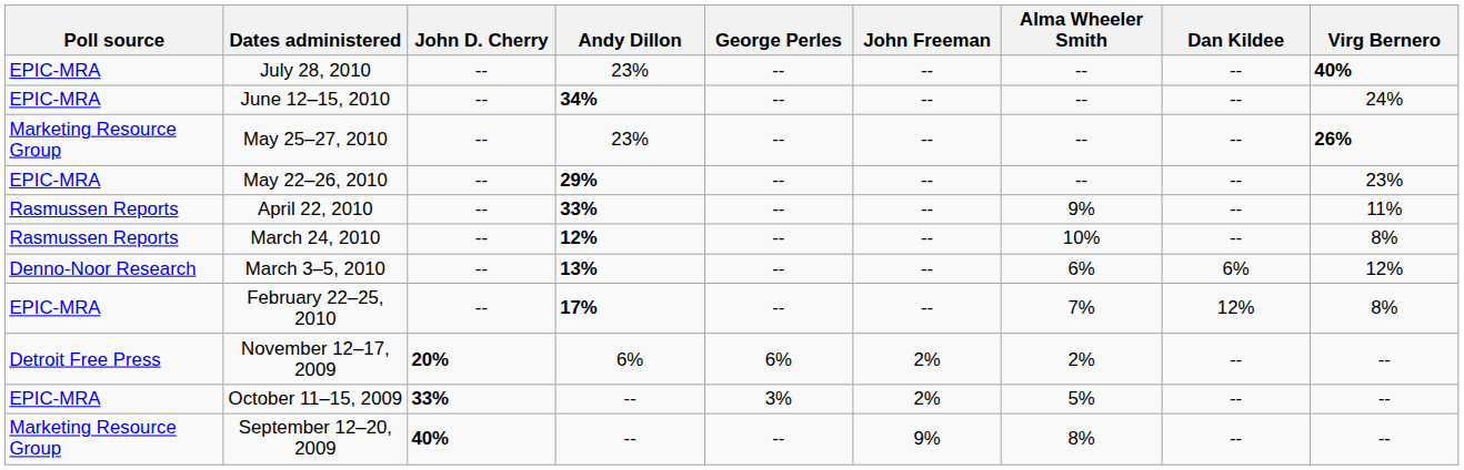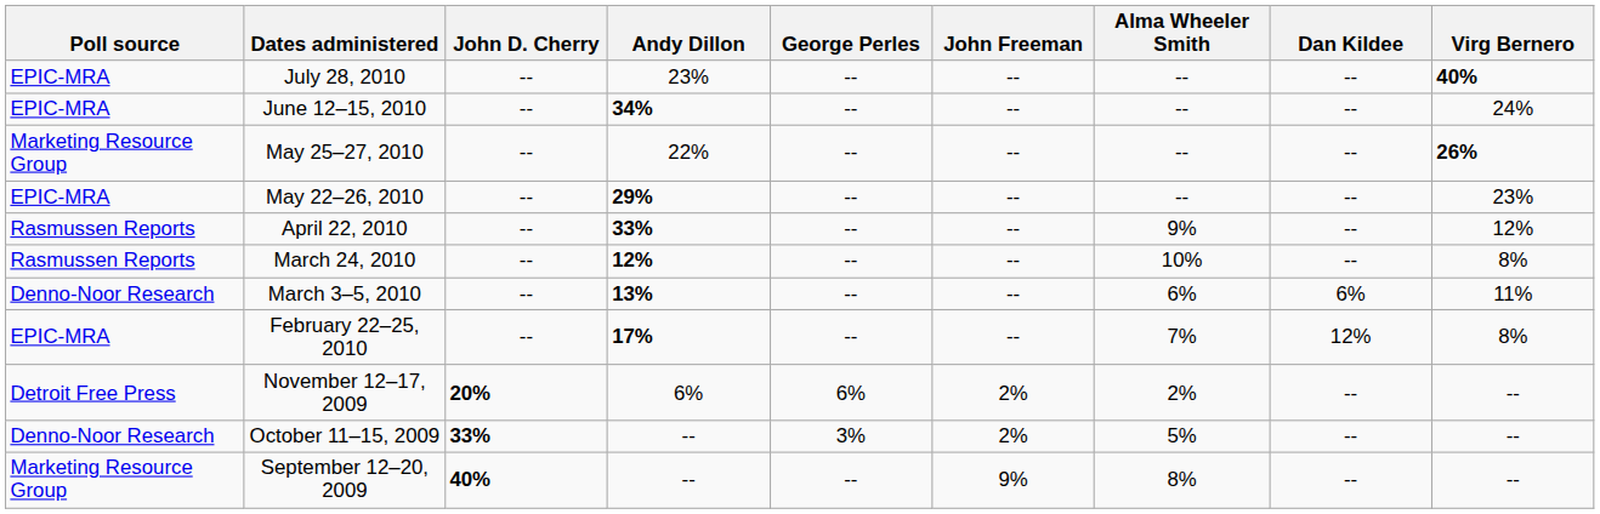 <table class="wikitable">
 <tr valign=bottom>
 <th style="width:180px;">Poll source</th>
 <th style="width:150px;">Dates administered</th>
 <th style="width:120px;">John D. Cherry</th>
 <th style="width:120px;">Andy Dillon</th>
 <th style="width:120px;">George Perles</th>
 <th style="width:120px;">John Freeman</th>
 <th style="width:130px;">Alma Wheeler Smith</th>
 <th style="width:120px;">Dan Kildee</th>
 <th style="width:120px;">Virg Bernero</th>
 </tr>
 <tr>
 <td><a href='#'>EPIC-MRA</a></td>
 <td align=center>July 28, 2010</td>
 <td align=center>--</td>
 <td align=center>23%</td>
 <td align=center>--</td>
 <td align=center>--</td>
 <td align=center>--</td>
 <td align=center>--</td>
 <td><strong>40%</strong></td>
 </tr>
 <tr>
 <td><a href='#'>EPIC-MRA</a></td>
 <td align=center>June 12–15, 2010</td>
 <td align=center>--</td>
 <td><strong>34%</strong></td>
 <td align=center>--</td>
 <td align=center>--</td>
 <td align=center>--</td>
 <td align=center>--</td>
 <td align=center>24%</td>
 </tr>
 <tr>
 <td><a href='#'>Marketing Resource Group</a></td>
 <td align=center>May 25–27, 2010</td>
 <td align=center>--</td>
-<td align=center>23%</td>
+<td align=center>22%</td>
 <td align=center>--</td>
 <td align=center>--</td>
 <td align=center>--</td>
 <td align=center>--</td>
 <td><strong>26%</strong></td>
 </tr>
 <tr>
 <td><a href='#'>EPIC-MRA</a></td>
 <td align=center>May 22–26, 2010</td>
 <td align=center>--</td>
 <td><strong>29%</strong></td>
 <td align=center>--</td>
 <td align=center>--</td>
 <td align=center>--</td>
 <td align=center>--</td>
 <td align=center>23%</td>
 </tr>
 <tr>
 <td><a href='#'>Rasmussen Reports</a></td>
 <td align=center>April 22, 2010</td>
 <td align=center>--</td>
 <td><strong>33%</strong></td>
 <td align=center>--</td>
 <td align=center>--</td>
 <td align=center>9%</td>
 <td align=center>--</td>
-<td align=center>11%</td>
+<td align=center>12%</td>
 </tr>
 <tr>
 <td><a href='#'>Rasmussen Reports</a></td>
 <td align=center>March 24, 2010</td>
 <td align=center>--</td>
 <td><strong>12%</strong></td>
 <td align=center>--</td>
 <td align=center>--</td>
 <td align=center>10%</td>
 <td align=center>--</td>
 <td align=center>8%</td>
 </tr>
 <tr>
 <td><a href='#'>Denno-Noor Research</a></td>
 <td align=center>March 3–5, 2010</td>
 <td align=center>--</td>
 <td><strong>13%</strong></td>
 <td align=center>--</td>
 <td align=center>--</td>
 <td align=center>6%</td>
 <td align=center>6%</td>
-<td align=center>12%</td>
+<td align=center>11%</td>
 </tr>
 <tr>
 <td><a href='#'>EPIC-MRA</a></td>
 <td align=center>February 22–25, 2010</td>
 <td align=center>--</td>
 <td><strong>17%</strong></td>
 <td align=center>--</td>
 <td align=center>--</td>
 <td align=center>7%</td>
 <td align=center>12%</td>
 <td align=center>8%</td>
 </tr>
 <tr>
 <td><a href='#'>Detroit Free Press</a></td>
 <td align=center>November 12–17, 2009</td>
 <td><strong>20%</strong></td>
 <td align=center>6%</td>
 <td align=center>6%</td>
 <td align=center>2%</td>
 <td align=center>2%</td>
 <td align=center>--</td>
 <td align=center>--</td>
 </tr>
 <tr>
-<td><a href='#'>EPIC-MRA</a></td>
+<td><a href='#'>Denno-Noor Research</a></td>
 <td align=center>October 11–15, 2009</td>
 <td><strong>33%</strong></td>
 <td align=center>--</td>
 <td align=center>3%</td>
 <td align=center>2%</td>
 <td align=center>5%</td>
 <td align=center>--</td>
 <td align=center>--</td>
 </tr>
 <tr>
 <td><a href='#'>Marketing Resource Group</a></td>
 <td align=center>September 12–20, 2009</td>
 <td><strong>40%</strong></td>
 <td align=center>--</td>
 <td align=center>--</td>
 <td align=center>9%</td>
 <td align=center>8%</td>
 <td align=center>--</td>
 <td align=center>--</td>
 </tr>
 </table>
